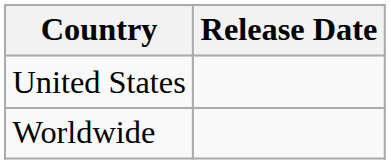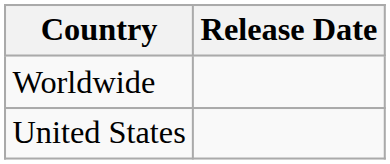 <table class="wikitable">
 <tr>
 <th>Country</th>
 <th>Release Date</th>
 </tr>
 <tr>
+<td>Worldwide</td>
+<td></td>
+</tr>
+<tr>
 <td>United States</td>
 <td></td>
 </tr>
-<tr>
-<td>Worldwide</td>
-<td></td>
-</tr>
 </table>
